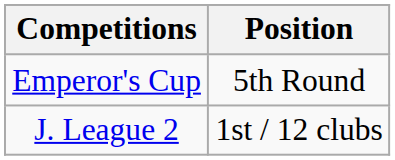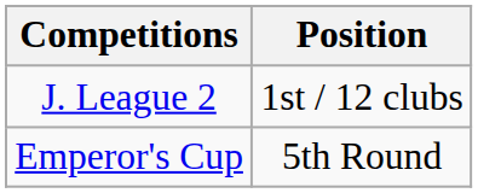 <table class="wikitable" style="text-align:center;">
 <tr>
 <th>Competitions</th>
 <th>Position</th>
 </tr>
 <tr>
+<td><a href='#'>J. League 2</a></td>
+<td>1st / 12 clubs</td>
+</tr>
+<tr>
 <td><a href='#'>Emperor's Cup</a></td>
 <td>5th Round</td>
 </tr>
-<tr>
-<td><a href='#'>J. League 2</a></td>
-<td>1st / 12 clubs</td>
-</tr>
 </table>
